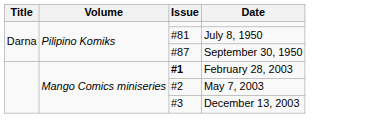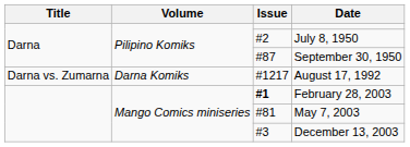 <table class="wikitable sortable">
 <tr>
 <th>Title</th>
 <th>Volume</th>
 <th>Issue</th>
 <th>Date</th>
 </tr>
 <tr>
 <td rowspan=3>Darna</td>
 <td rowspan=3><em>Pilipino Komiks</em></td>
 <td></td>
 <td></td>
 </tr>
 <tr>
-<td>#81</td>
+<td>#2</td>
 <td>July 8, 1950</td>
 </tr>
 <tr>
 <td>#87</td>
 <td>September 30, 1950</td>
+</tr>
+<tr>
+<td>Darna vs. Zumarna</td>
+<td><em>Darna Komiks</em></td>
+<td>#1217</td>
+<td>August 17, 1992</td>
 </tr>
 <tr>
 <td rowspan=3></td>
 <td rowspan=3><em>Mango Comics miniseries</em></td>
 <td><strong>#1</strong></td>
 <td>February 28, 2003</td>
 </tr>
 <tr>
-<td>#2</td>
+<td>#81</td>
 <td>May 7, 2003</td>
 </tr>
 <tr>
 <td>#3</td>
 <td>December 13, 2003</td>
 </tr>
 </table>
